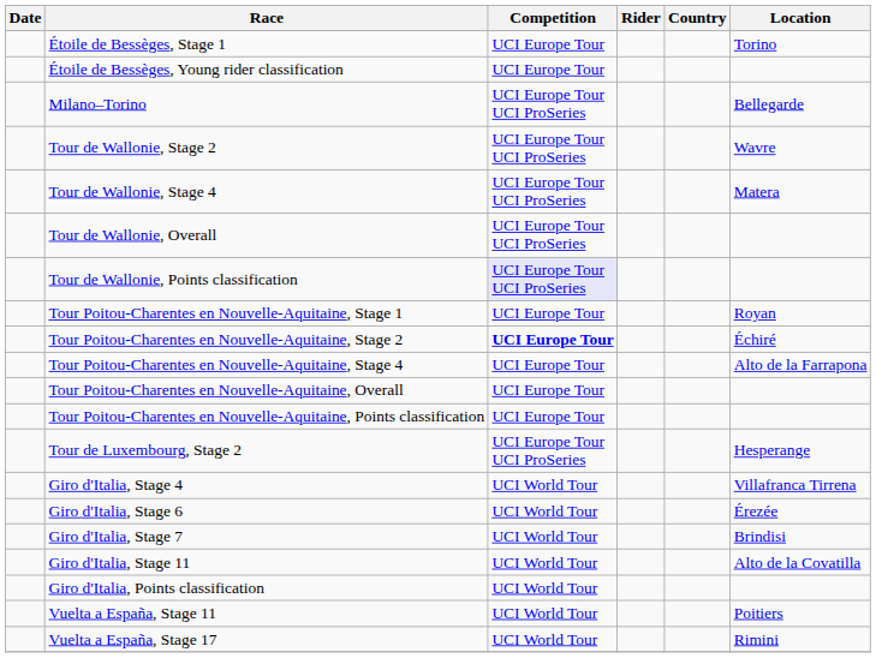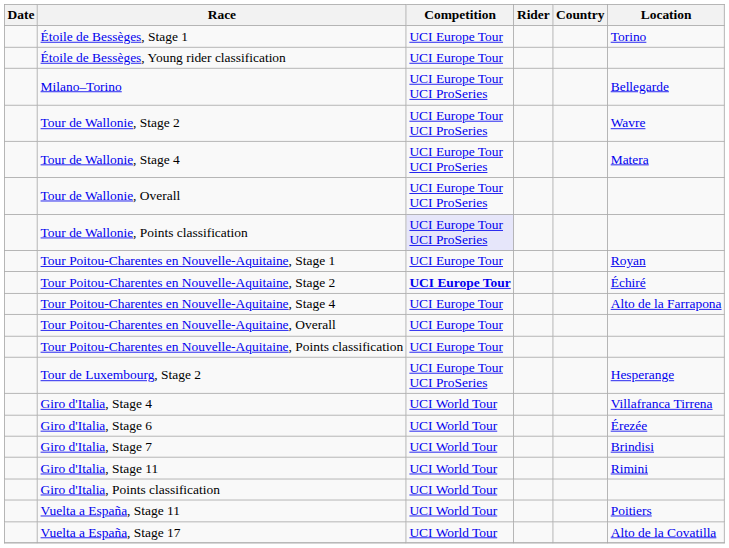 <table class="wikitable sortable">
 <tr>
 <th>Date</th>
 <th>Race</th>
 <th>Competition</th>
 <th>Rider</th>
 <th>Country</th>
 <th>Location</th>
 </tr>
 <tr>
 <td></td>
 <td><a href='#'>Étoile de Bessèges</a>, Stage 1</td>
 <td><a href='#'>UCI Europe Tour</a></td>
 <td></td>
 <td></td>
 <td><a href='#'>Torino</a></td>
 </tr>
 <tr>
 <td></td>
 <td><a href='#'>Étoile de Bessèges</a>, Young rider classification</td>
 <td><a href='#'>UCI Europe Tour</a></td>
 <td></td>
 <td></td>
 <td></td>
 </tr>
 <tr>
 <td></td>
 <td><a href='#'>Milano–Torino</a></td>
 <td><a href='#'>UCI Europe Tour</a> <br> <a href='#'>UCI ProSeries</a></td>
 <td></td>
 <td></td>
 <td><a href='#'>Bellegarde</a></td>
 </tr>
 <tr>
 <td></td>
 <td><a href='#'>Tour de Wallonie</a>, Stage 2</td>
 <td><a href='#'>UCI Europe Tour</a> <br> <a href='#'>UCI ProSeries</a></td>
 <td></td>
 <td></td>
 <td><a href='#'>Wavre</a></td>
 </tr>
 <tr>
 <td></td>
 <td><a href='#'>Tour de Wallonie</a>, Stage 4</td>
 <td><a href='#'>UCI Europe Tour</a> <br> <a href='#'>UCI ProSeries</a></td>
 <td></td>
 <td></td>
 <td><a href='#'>Matera</a></td>
 </tr>
 <tr>
 <td></td>
 <td><a href='#'>Tour de Wallonie</a>, Overall</td>
 <td><a href='#'>UCI Europe Tour</a> <br> <a href='#'>UCI ProSeries</a></td>
 <td></td>
 <td></td>
 <td></td>
 </tr>
 <tr>
 <td></td>
 <td><a href='#'>Tour de Wallonie</a>, Points classification</td>
 <td style="background: lavender;"><a href='#'>UCI Europe Tour</a> <br> <a href='#'>UCI ProSeries</a></td>
 <td></td>
 <td></td>
 <td></td>
 </tr>
 <tr>
 <td></td>
 <td><a href='#'>Tour Poitou-Charentes en Nouvelle-Aquitaine</a>, Stage 1</td>
 <td><a href='#'>UCI Europe Tour</a></td>
 <td></td>
 <td></td>
 <td><a href='#'>Royan</a></td>
 </tr>
 <tr>
 <td></td>
 <td><a href='#'>Tour Poitou-Charentes en Nouvelle-Aquitaine</a>, Stage 2</td>
 <td><strong><a href='#'>UCI Europe Tour</a></strong></td>
 <td></td>
 <td></td>
 <td><a href='#'>Échiré</a></td>
 </tr>
 <tr>
 <td></td>
 <td><a href='#'>Tour Poitou-Charentes en Nouvelle-Aquitaine</a>, Stage 4</td>
 <td><a href='#'>UCI Europe Tour</a></td>
 <td></td>
 <td></td>
 <td><a href='#'>Alto de la Farrapona</a></td>
 </tr>
 <tr>
 <td></td>
 <td><a href='#'>Tour Poitou-Charentes en Nouvelle-Aquitaine</a>, Overall</td>
 <td><a href='#'>UCI Europe Tour</a></td>
 <td></td>
 <td></td>
 <td></td>
 </tr>
 <tr>
 <td></td>
 <td><a href='#'>Tour Poitou-Charentes en Nouvelle-Aquitaine</a>, Points classification</td>
 <td><a href='#'>UCI Europe Tour</a></td>
 <td></td>
 <td></td>
 <td></td>
 </tr>
 <tr>
 <td></td>
 <td><a href='#'>Tour de Luxembourg</a>, Stage 2</td>
 <td><a href='#'>UCI Europe Tour</a> <br> <a href='#'>UCI ProSeries</a></td>
 <td></td>
 <td></td>
 <td><a href='#'>Hesperange</a></td>
 </tr>
 <tr>
 <td></td>
 <td><a href='#'>Giro d'Italia</a>, Stage 4</td>
 <td><a href='#'>UCI World Tour</a></td>
 <td></td>
 <td></td>
 <td><a href='#'>Villafranca Tirrena</a></td>
 </tr>
 <tr>
 <td></td>
 <td><a href='#'>Giro d'Italia</a>, Stage 6</td>
 <td><a href='#'>UCI World Tour</a></td>
 <td></td>
 <td></td>
 <td><a href='#'>Érezée</a></td>
 </tr>
 <tr>
 <td></td>
 <td><a href='#'>Giro d'Italia</a>, Stage 7</td>
 <td><a href='#'>UCI World Tour</a></td>
 <td></td>
 <td></td>
 <td><a href='#'>Brindisi</a></td>
 </tr>
 <tr>
 <td></td>
 <td><a href='#'>Giro d'Italia</a>, Stage 11</td>
 <td><a href='#'>UCI World Tour</a></td>
 <td></td>
 <td></td>
-<td><a href='#'>Alto de la Covatilla</a></td>
+<td><a href='#'>Rimini</a></td>
 </tr>
 <tr>
 <td></td>
 <td><a href='#'>Giro d'Italia</a>, Points classification</td>
 <td><a href='#'>UCI World Tour</a></td>
 <td></td>
 <td></td>
 <td></td>
 </tr>
 <tr>
 <td></td>
 <td><a href='#'>Vuelta a España</a>, Stage 11</td>
 <td><a href='#'>UCI World Tour</a></td>
 <td></td>
 <td></td>
 <td><a href='#'>Poitiers</a></td>
 </tr>
 <tr>
 <td></td>
 <td><a href='#'>Vuelta a España</a>, Stage 17</td>
 <td><a href='#'>UCI World Tour</a></td>
 <td></td>
 <td></td>
-<td><a href='#'>Rimini</a></td>
+<td><a href='#'>Alto de la Covatilla</a></td>
 </tr>
 <tr>
 </tr>
 </table>
